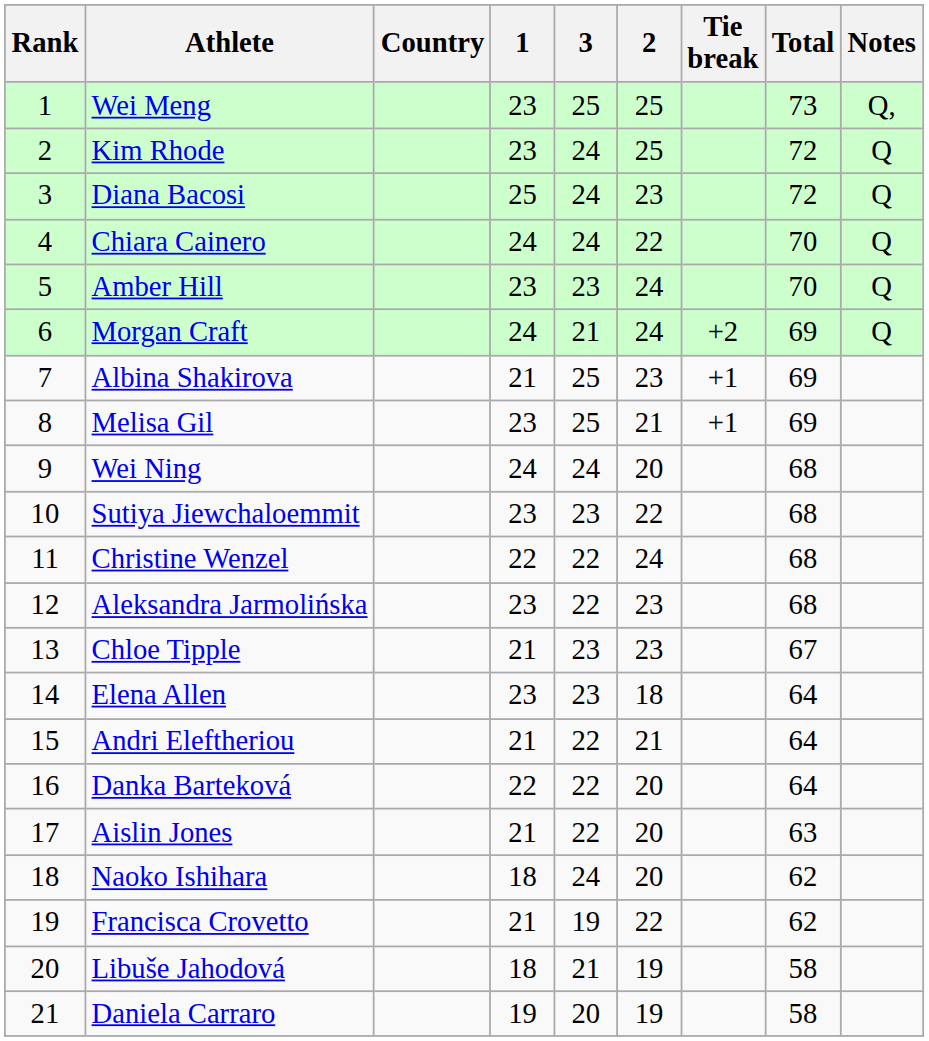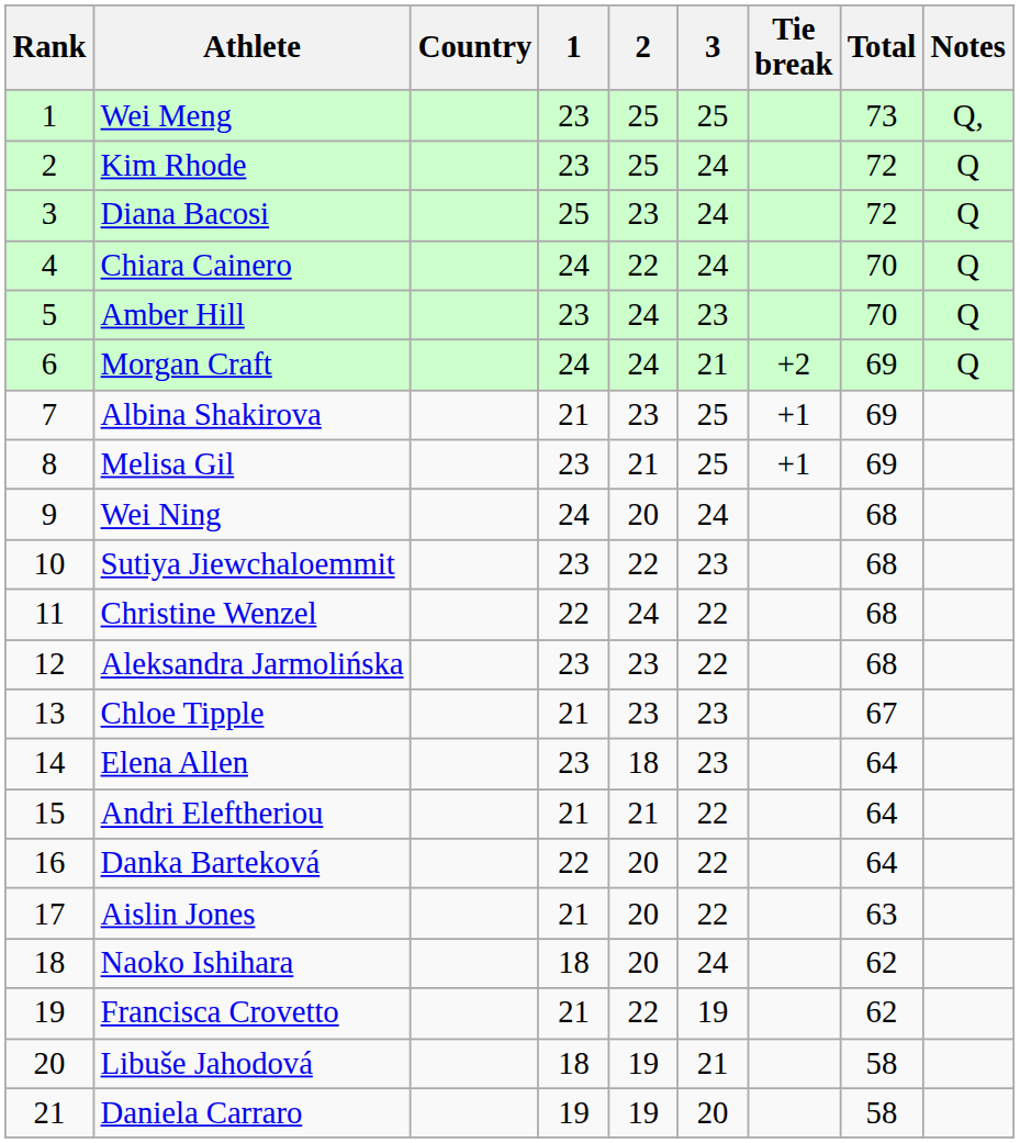 <table class="wikitable sortable" style="text-align:center">
 <tr>
 <th>Rank</th>
 <th>Athlete</th>
 <th>Country</th>
 <th class="unsortable" style="width: 28px">1</th>
+<th class="unsortable" style="width: 28px">2</th>
 <th class="unsortable" style="width: 28px">3</th>
-<th class="unsortable" style="width: 28px">2</th>
 <th class="unsortable" style="width: 28px">Tie break</th>
 <th>Total</th>
 <th class="unsortable">Notes</th>
 </tr>
 <tr bgcolor=#ccffcc>
 <td>1</td>
 <td align="left"><a href='#'>Wei Meng</a></td>
 <td align="left"></td>
 <td>23</td>
 <td>25</td>
 <td>25</td>
 <td></td>
 <td>73</td>
 <td>Q, </td>
 </tr>
 <tr bgcolor=#ccffcc>
 <td>2</td>
 <td align="left"><a href='#'>Kim Rhode</a></td>
 <td align="left"></td>
 <td>23</td>
+<td>25</td>
 <td>24</td>
-<td>25</td>
 <td></td>
 <td>72</td>
 <td>Q</td>
 </tr>
 <tr bgcolor=#ccffcc>
 <td>3</td>
 <td align="left"><a href='#'>Diana Bacosi</a></td>
 <td align="left"></td>
 <td>25</td>
+<td>23</td>
 <td>24</td>
-<td>23</td>
 <td></td>
 <td>72</td>
 <td>Q</td>
 </tr>
 <tr bgcolor=#ccffcc>
 <td>4</td>
 <td align="left"><a href='#'>Chiara Cainero</a></td>
 <td align="left"></td>
 <td>24</td>
+<td>22</td>
 <td>24</td>
-<td>22</td>
 <td></td>
 <td>70</td>
 <td>Q</td>
 </tr>
 <tr bgcolor=#ccffcc>
 <td>5</td>
 <td align="left"><a href='#'>Amber Hill</a></td>
 <td align="left"></td>
 <td>23</td>
+<td>24</td>
 <td>23</td>
-<td>24</td>
 <td></td>
 <td>70</td>
 <td>Q</td>
 </tr>
 <tr bgcolor=#ccffcc>
 <td>6</td>
 <td align="left"><a href='#'>Morgan Craft</a></td>
 <td align="left"></td>
 <td>24</td>
+<td>24</td>
 <td>21</td>
-<td>24</td>
 <td>+2</td>
 <td>69</td>
 <td>Q</td>
 </tr>
 <tr>
 <td>7</td>
 <td align="left"><a href='#'>Albina Shakirova</a></td>
 <td align="left"></td>
 <td>21</td>
+<td>23</td>
 <td>25</td>
-<td>23</td>
 <td>+1</td>
 <td>69</td>
 <td></td>
 </tr>
 <tr>
 <td>8</td>
 <td align="left"><a href='#'>Melisa Gil</a></td>
 <td align="left"></td>
 <td>23</td>
+<td>21</td>
 <td>25</td>
-<td>21</td>
 <td>+1</td>
 <td>69</td>
 <td></td>
 </tr>
 <tr>
 <td>9</td>
 <td align="left"><a href='#'>Wei Ning</a></td>
 <td align="left"></td>
 <td>24</td>
+<td>20</td>
 <td>24</td>
-<td>20</td>
 <td></td>
 <td>68</td>
 <td></td>
 </tr>
 <tr>
 <td>10</td>
 <td align="left"><a href='#'>Sutiya Jiewchaloemmit</a></td>
 <td align="left"></td>
 <td>23</td>
+<td>22</td>
 <td>23</td>
-<td>22</td>
 <td></td>
 <td>68</td>
 <td></td>
 </tr>
 <tr>
 <td>11</td>
 <td align="left"><a href='#'>Christine Wenzel</a></td>
 <td align="left"></td>
 <td>22</td>
+<td>24</td>
 <td>22</td>
-<td>24</td>
 <td></td>
 <td>68</td>
 <td></td>
 </tr>
 <tr>
 <td>12</td>
 <td align="left"><a href='#'>Aleksandra Jarmolińska</a></td>
 <td align="left"></td>
 <td>23</td>
+<td>23</td>
 <td>22</td>
-<td>23</td>
 <td></td>
 <td>68</td>
 <td></td>
 </tr>
 <tr>
 <td>13</td>
 <td align="left"><a href='#'>Chloe Tipple</a></td>
 <td align="left"></td>
 <td>21</td>
 <td>23</td>
 <td>23</td>
 <td></td>
 <td>67</td>
 <td></td>
 </tr>
 <tr>
 <td>14</td>
 <td align="left"><a href='#'>Elena Allen</a></td>
 <td align="left"></td>
 <td>23</td>
+<td>18</td>
 <td>23</td>
-<td>18</td>
 <td></td>
 <td>64</td>
 <td></td>
 </tr>
 <tr>
 <td>15</td>
 <td align="left"><a href='#'>Andri Eleftheriou</a></td>
 <td align="left"></td>
 <td>21</td>
+<td>21</td>
 <td>22</td>
-<td>21</td>
 <td></td>
 <td>64</td>
 <td></td>
 </tr>
 <tr>
 <td>16</td>
 <td align="left"><a href='#'>Danka Barteková</a></td>
 <td align="left"></td>
 <td>22</td>
+<td>20</td>
 <td>22</td>
-<td>20</td>
 <td></td>
 <td>64</td>
 <td></td>
 </tr>
 <tr>
 <td>17</td>
 <td align="left"><a href='#'>Aislin Jones</a></td>
 <td align="left"></td>
 <td>21</td>
+<td>20</td>
 <td>22</td>
-<td>20</td>
 <td></td>
 <td>63</td>
 <td></td>
 </tr>
 <tr>
 <td>18</td>
 <td align="left"><a href='#'>Naoko Ishihara</a></td>
 <td align="left"></td>
 <td>18</td>
+<td>20</td>
 <td>24</td>
-<td>20</td>
 <td></td>
 <td>62</td>
 <td></td>
 </tr>
 <tr>
 <td>19</td>
 <td align="left"><a href='#'>Francisca Crovetto</a></td>
 <td align="left"></td>
 <td>21</td>
+<td>22</td>
 <td>19</td>
-<td>22</td>
 <td></td>
 <td>62</td>
 <td></td>
 </tr>
 <tr>
 <td>20</td>
 <td align="left"><a href='#'>Libuše Jahodová</a></td>
 <td align="left"></td>
 <td>18</td>
+<td>19</td>
 <td>21</td>
-<td>19</td>
 <td></td>
 <td>58</td>
 <td></td>
 </tr>
 <tr>
 <td>21</td>
 <td align="left"><a href='#'>Daniela Carraro</a></td>
 <td align="left"></td>
 <td>19</td>
+<td>19</td>
 <td>20</td>
-<td>19</td>
 <td></td>
 <td>58</td>
 <td></td>
 </tr>
 </table>
